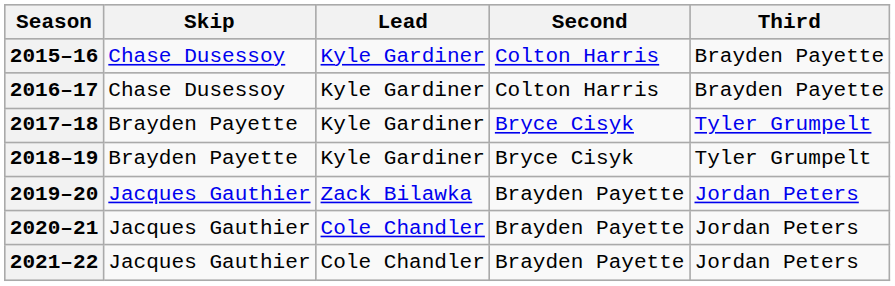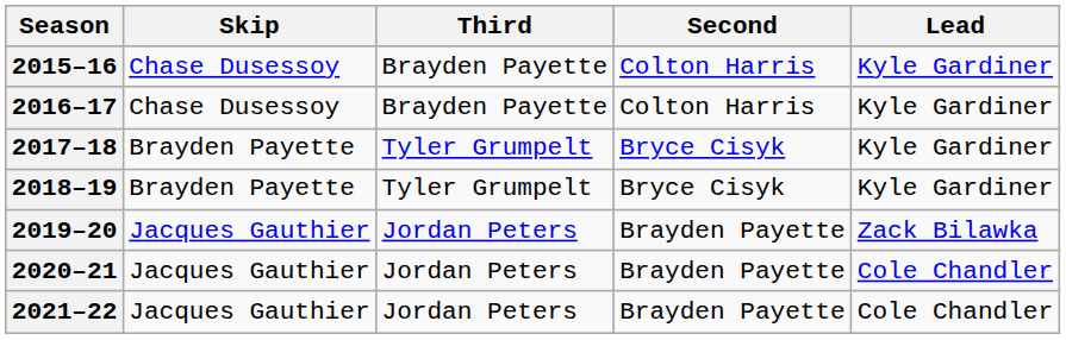 <table class="wikitable">
 <tr>
 <th scope="col">Season</th>
 <th scope="col">Skip</th>
+<th scope="col">Third</th>
+<th scope="col">Second</th>
 <th scope="col">Lead</th>
-<th scope="col">Second</th>
-<th scope="col">Third</th>
 </tr>
 <tr>
 <th scope="row">2015–16</th>
 <td><a href='#'>Chase Dusessoy</a></td>
+<td>Brayden Payette</td>
+<td><a href='#'>Colton Harris</a></td>
 <td><a href='#'>Kyle Gardiner</a></td>
-<td><a href='#'>Colton Harris</a></td>
-<td>Brayden Payette</td>
 </tr>
 <tr>
 <th scope="row">2016–17</th>
 <td>Chase Dusessoy</td>
+<td>Brayden Payette</td>
+<td>Colton Harris</td>
 <td>Kyle Gardiner</td>
-<td>Colton Harris</td>
-<td>Brayden Payette</td>
 </tr>
 <tr>
 <th scope="row">2017–18</th>
 <td>Brayden Payette</td>
+<td><a href='#'>Tyler Grumpelt</a></td>
+<td><a href='#'>Bryce Cisyk</a></td>
 <td>Kyle Gardiner</td>
-<td><a href='#'>Bryce Cisyk</a></td>
-<td><a href='#'>Tyler Grumpelt</a></td>
 </tr>
 <tr>
 <th scope="row">2018–19</th>
 <td>Brayden Payette</td>
+<td>Tyler Grumpelt</td>
+<td>Bryce Cisyk</td>
 <td>Kyle Gardiner</td>
-<td>Bryce Cisyk</td>
-<td>Tyler Grumpelt</td>
 </tr>
 <tr>
 <th scope="row">2019–20</th>
 <td><a href='#'>Jacques Gauthier</a></td>
+<td><a href='#'>Jordan Peters</a></td>
+<td>Brayden Payette</td>
 <td><a href='#'>Zack Bilawka</a></td>
-<td>Brayden Payette</td>
-<td><a href='#'>Jordan Peters</a></td>
 </tr>
 <tr>
 <th scope="row">2020–21</th>
 <td>Jacques Gauthier</td>
+<td>Jordan Peters</td>
+<td>Brayden Payette</td>
 <td><a href='#'>Cole Chandler</a></td>
-<td>Brayden Payette</td>
-<td>Jordan Peters</td>
 </tr>
 <tr>
 <th scope="row">2021–22</th>
 <td>Jacques Gauthier</td>
+<td>Jordan Peters</td>
+<td>Brayden Payette</td>
 <td>Cole Chandler</td>
-<td>Brayden Payette</td>
-<td>Jordan Peters</td>
 </tr>
 </table>
